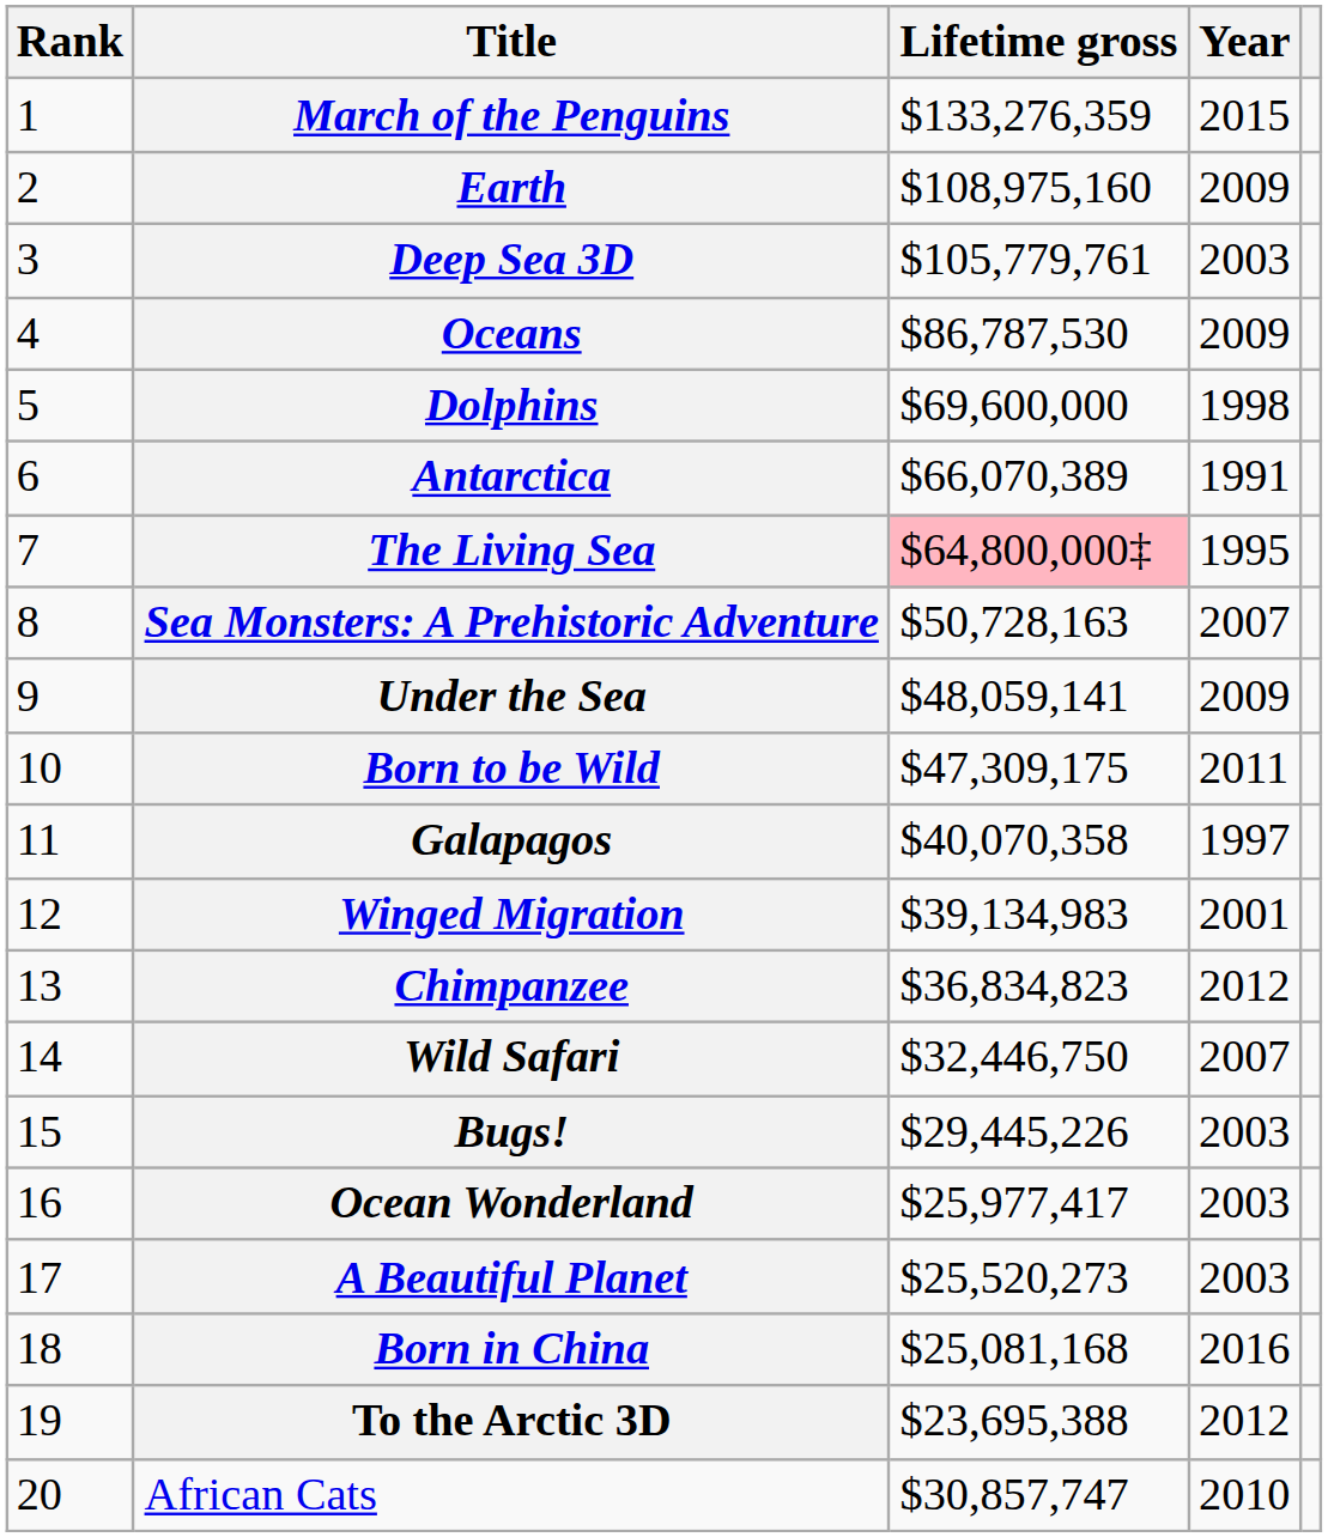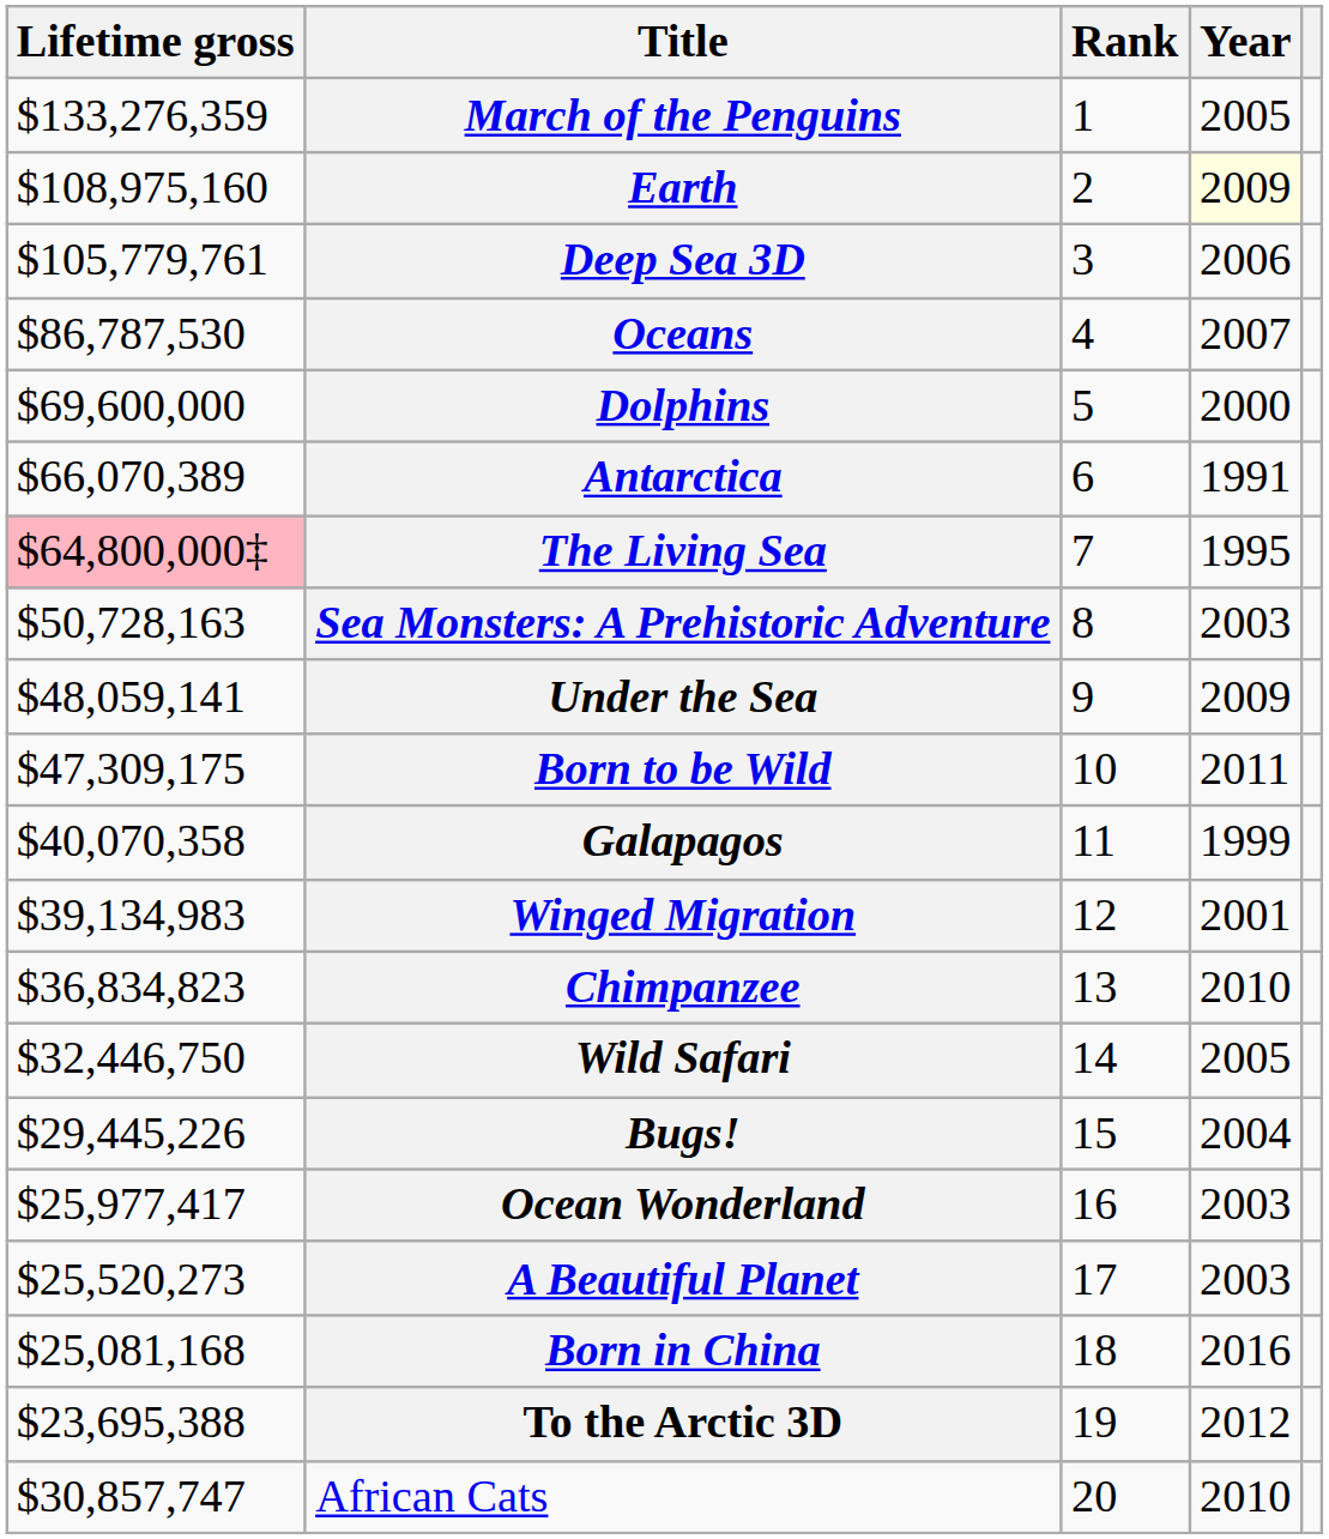 <table class="wikitable sortable plainrowheaders sticky-header col4right col5center col6center" style="margin:auto; margin:auto;">
 <tr>
+<th class="unsortable">Lifetime gross</th>
+<th class="unsortable">Title</th>
 <th>Rank</th>
-<th class="unsortable">Title</th>
-<th class="unsortable">Lifetime gross</th>
 <th>Year</th>
 <th class="unsortable"></th>
 </tr>
 <tr>
+<td>$133,276,359</td>
+<th scope="row"><em><a href='#'>March of the Penguins</a></em> </th>
 <td>1</td>
-<th scope="row"><em><a href='#'>March of the Penguins</a></em> </th>
-<td>$133,276,359</td>
-<td>2015</td>
+<td>2005</td>
 <td></td>
 </tr>
 <tr>
+<td>$108,975,160</td>
+<th scope="row"><em><a href='#'>Earth</a></em></th>
 <td>2</td>
-<th scope="row"><em><a href='#'>Earth</a></em></th>
-<td>$108,975,160</td>
+<td style="background: lightyellow;">2009</td>
+<td></td>
+</tr>
+<tr>
+<td>$105,779,761</td>
+<th scope="row"><em><a href='#'>Deep Sea 3D</a></em></th>
+<td>3</td>
+<td>2006</td>
+<td></td>
+</tr>
+<tr>
+<td>$86,787,530</td>
+<th scope="row"><em><a href='#'>Oceans</a></em></th>
+<td>4</td>
+<td>2007</td>
+<td></td>
+</tr>
+<tr>
+<td>$69,600,000</td>
+<th scope="row"><em><a href='#'>Dolphins</a></em></th>
+<td>5</td>
+<td>2000</td>
+<td></td>
+</tr>
+<tr>
+<td>$66,070,389</td>
+<th scope="row"><em><a href='#'>Antarctica</a></em></th>
+<td>6</td>
+<td>1991</td>
+<td></td>
+</tr>
+<tr>
+<td style="background:#FFB6C1;">$64,800,000‡</td>
+<th scope="row"><em><a href='#'>The Living Sea</a></em></th>
+<td>7</td>
+<td>1995</td>
+<td></td>
+</tr>
+<tr>
+<td>$50,728,163</td>
+<th scope="row"><em><a href='#'>Sea Monsters: A Prehistoric Adventure</a></em></th>
+<td>8</td>
+<td>2003</td>
+<td></td>
+</tr>
+<tr>
+<td>$48,059,141</td>
+<th scope="row"><em>Under the Sea</em></th>
+<td>9</td>
 <td>2009</td>
 <td></td>
 </tr>
 <tr>
-<td>3</td>
-<th scope="row"><em><a href='#'>Deep Sea 3D</a></em></th>
-<td>$105,779,761</td>
+<td>$47,309,175</td>
+<th scope="row"><em><a href='#'>Born to be Wild</a></em></th>
+<td>10</td>
+<td>2011</td>
+<td></td>
+</tr>
+<tr>
+<td>$40,070,358</td>
+<th scope="row"><em>Galapagos</em></th>
+<td>11</td>
+<td>1999</td>
+<td></td>
+</tr>
+<tr>
+<td>$39,134,983</td>
+<th scope="row"><em><a href='#'>Winged Migration</a></em></th>
+<td>12</td>
+<td>2001</td>
+<td></td>
+</tr>
+<tr>
+<td>$36,834,823</td>
+<th scope="row"><em><a href='#'>Chimpanzee</a></em></th>
+<td>13</td>
+<td>2010</td>
+<td></td>
+</tr>
+<tr>
+<td>$32,446,750</td>
+<th scope="row"><em>Wild Safari</em></th>
+<td>14</td>
+<td>2005</td>
+<td></td>
+</tr>
+<tr>
+<td>$29,445,226</td>
+<th scope="row"><em>Bugs!</em></th>
+<td>15</td>
+<td>2004</td>
+<td></td>
+</tr>
+<tr>
+<td>$25,977,417</td>
+<th scope="row"><em>Ocean Wonderland</em></th>
+<td>16</td>
 <td>2003</td>
 <td></td>
 </tr>
 <tr>
-<td>4</td>
-<th scope="row"><em><a href='#'>Oceans</a></em></th>
-<td>$86,787,530</td>
-<td>2009</td>
+<td>$25,520,273</td>
+<th scope="row"><em><a href='#'>A Beautiful Planet</a></em></th>
+<td>17</td>
+<td>2003</td>
 <td></td>
 </tr>
 <tr>
-<td>5</td>
-<th scope="row"><em><a href='#'>Dolphins</a></em></th>
-<td>$69,600,000</td>
-<td>1998</td>
+<td>$25,081,168</td>
+<th scope="row"><em><a href='#'>Born in China</a></em></th>
+<td>18</td>
+<td>2016</td>
 <td></td>
 </tr>
 <tr>
-<td>6</td>
-<th scope="row"><em><a href='#'>Antarctica</a></em></th>
-<td>$66,070,389</td>
-<td>1991</td>
-<td></td>
-</tr>
-<tr>
-<td>7</td>
-<th scope="row"><em><a href='#'>The Living Sea</a></em></th>
-<td style="background:#FFB6C1;">$64,800,000‡</td>
-<td>1995</td>
-<td></td>
-</tr>
-<tr>
-<td>8</td>
-<th scope="row"><em><a href='#'>Sea Monsters: A Prehistoric Adventure</a></em></th>
-<td>$50,728,163</td>
-<td>2007</td>
-<td></td>
-</tr>
-<tr>
-<td>9</td>
-<th scope="row"><em>Under the Sea</em></th>
-<td>$48,059,141</td>
-<td>2009</td>
-<td></td>
-</tr>
-<tr>
-<td>10</td>
-<th scope="row"><em><a href='#'>Born to be Wild</a></em></th>
-<td>$47,309,175</td>
-<td>2011</td>
-<td></td>
-</tr>
-<tr>
-<td>11</td>
-<th scope="row"><em>Galapagos</em></th>
-<td>$40,070,358</td>
-<td>1997</td>
-<td></td>
-</tr>
-<tr>
-<td>12</td>
-<th scope="row"><em><a href='#'>Winged Migration</a></em></th>
-<td>$39,134,983</td>
-<td>2001</td>
-<td></td>
-</tr>
-<tr>
-<td>13</td>
-<th scope="row"><em><a href='#'>Chimpanzee</a></em></th>
-<td>$36,834,823</td>
+<td>$23,695,388</td>
+<th scope="row">To the Arctic 3D</th>
+<td>19</td>
 <td>2012</td>
 <td></td>
 </tr>
 <tr>
-<td>14</td>
-<th scope="row"><em>Wild Safari</em></th>
-<td>$32,446,750</td>
-<td>2007</td>
-<td></td>
-</tr>
-<tr>
-<td>15</td>
-<th scope="row"><em>Bugs!</em></th>
-<td>$29,445,226</td>
-<td>2003</td>
-<td></td>
-</tr>
-<tr>
-<td>16</td>
-<th scope="row"><em>Ocean Wonderland</em></th>
-<td>$25,977,417</td>
-<td>2003</td>
-<td></td>
-</tr>
-<tr>
-<td>17</td>
-<th scope="row"><em><a href='#'>A Beautiful Planet</a></em></th>
-<td>$25,520,273</td>
-<td>2003</td>
-<td></td>
-</tr>
-<tr>
-<td>18</td>
-<th scope="row"><em><a href='#'>Born in China</a></em></th>
-<td>$25,081,168</td>
-<td>2016</td>
-<td></td>
-</tr>
-<tr>
-<td>19</td>
-<th scope="row">To the Arctic 3D</th>
-<td>$23,695,388</td>
-<td>2012</td>
-<td></td>
-</tr>
-<tr>
+<td>$30,857,747</td>
+<td><a href='#'>African Cats</a></td>
 <td>20</td>
-<td><a href='#'>African Cats</a></td>
-<td>$30,857,747</td>
 <td>2010</td>
 <td></td>
 </tr>
 </table>
